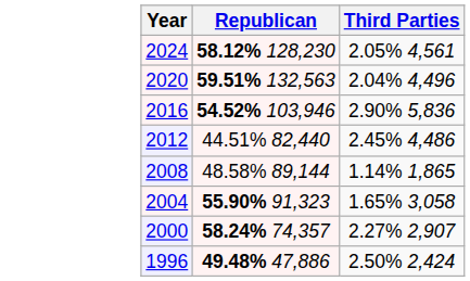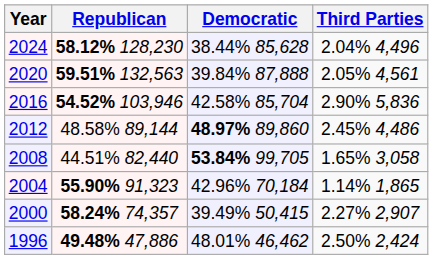 <table class="wikitable" style="float:right; font-size:95%;">
 <tr bgcolor=lightgrey>
 <th>Year</th>
 <th><a href='#'>Republican</a></th>
+<th><a href='#'>Democratic</a></th>
 <th><a href='#'>Third Parties</a></th>
 </tr>
 <tr>
 <td align="center" bgcolor="#fff3f3 "><a href='#'>2024</a></td>
 <td align="center" bgcolor="#fff3f3"><strong>58.12%</strong> <em>128,230</em></td>
-<td align="center">2.05% <em>4,561</em></td>
+<td align="center" bgcolor="f0f0ff">38.44% <em>85,628</em></td>
+<td align="center">2.04% <em>4,496</em></td>
 </tr>
 <tr>
 <td align="center" bgcolor="#fff3f3 "><a href='#'>2020</a></td>
 <td align="center" bgcolor="#fff3f3"><strong>59.51%</strong> <em>132,563</em></td>
-<td align="center">2.04% <em>4,496</em></td>
+<td align="center" bgcolor="f0f0ff">39.84% <em>87,888</em></td>
+<td align="center">2.05% <em>4,561</em></td>
 </tr>
 <tr>
 <td align="center" bgcolor="#fff3f3 "><a href='#'>2016</a></td>
 <td align="center" bgcolor="#fff3f3"><strong>54.52%</strong> <em>103,946</em></td>
+<td align="center" bgcolor="#f0f0ff">42.58% <em>85,704</em></td>
 <td align="center">2.90% <em>5,836</em></td>
 </tr>
 <tr>
 <td align="center" bgcolor="#f0f0ff "><a href='#'>2012</a></td>
-<td align="center" bgcolor="#fff3f3">44.51% <em>82,440</em></td>
+<td align="center" bgcolor="#fff3f3">48.58% <em>89,144</em></td>
+<td align="center" bgcolor="#f0f0ff"><strong>48.97%</strong> <em>89,860</em></td>
 <td align="center">2.45% <em>4,486</em></td>
 </tr>
 <tr>
 <td align="center" bgcolor="#f0f0ff "><a href='#'>2008</a></td>
-<td align="center" bgcolor="#fff3f3">48.58% <em>89,144</em></td>
-<td align="center">1.14% <em>1,865</em></td>
+<td align="center" bgcolor="#fff3f3">44.51% <em>82,440</em></td>
+<td align="center" bgcolor="#f0f0ff"><strong>53.84%</strong> <em>99,705</em></td>
+<td align="center">1.65% <em>3,058</em></td>
 </tr>
 <tr>
 <td align="center" bgcolor="#fff3f3"><a href='#'>2004</a></td>
 <td align="center" bgcolor="#fff3f3"><strong>55.90%</strong> <em>91,323</em></td>
-<td align="center">1.65% <em>3,058</em></td>
+<td align="center" bgcolor="#f0f0ff">42.96% <em>70,184</em></td>
+<td align="center">1.14% <em>1,865</em></td>
 </tr>
 <tr>
 <td align="center" bgcolor="#f0f0ff"><a href='#'>2000</a></td>
 <td align="center" bgcolor="#fff3f3"><strong>58.24%</strong> <em>74,357</em></td>
+<td align="center" bgcolor="#f0f0ff">39.49% <em>50,415</em></td>
 <td align="center">2.27% <em>2,907</em></td>
 </tr>
 <tr>
 <td align="center" bgcolor="#f0f0ff"><a href='#'>1996</a></td>
 <td align="center" bgcolor="#fff3f3"><strong>49.48%</strong> <em>47,886</em></td>
+<td align="center" bgcolor="#f0f0ff">48.01% <em>46,462</em></td>
 <td align="center">2.50% <em>2,424</em></td>
 </tr>
 </table>
